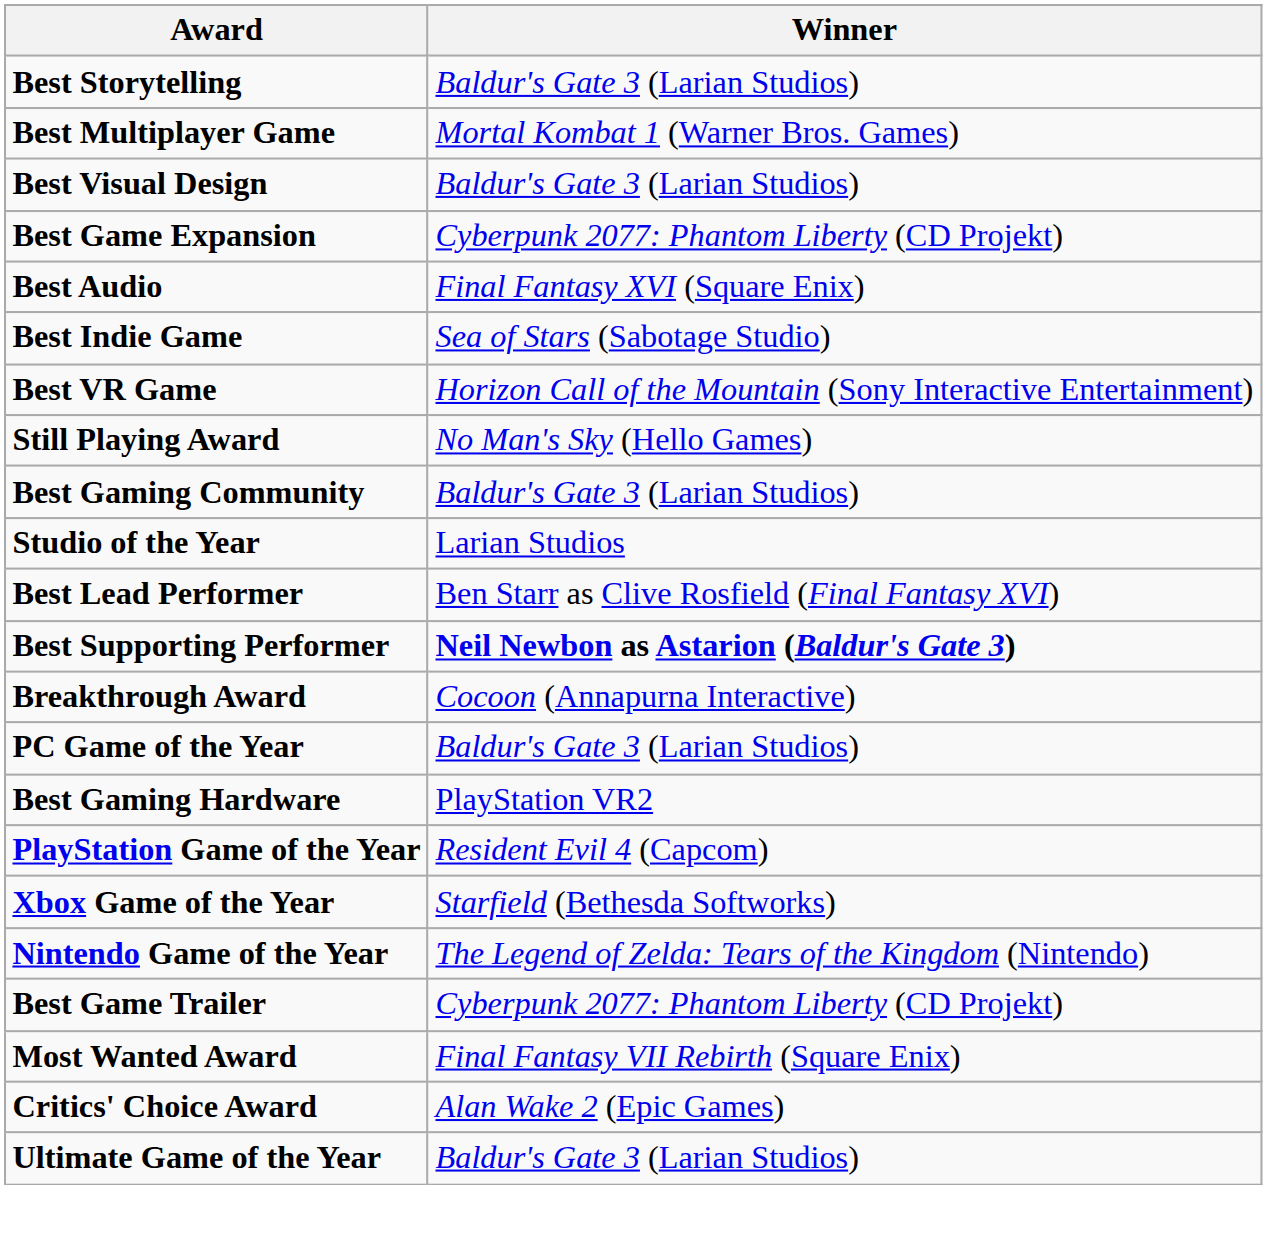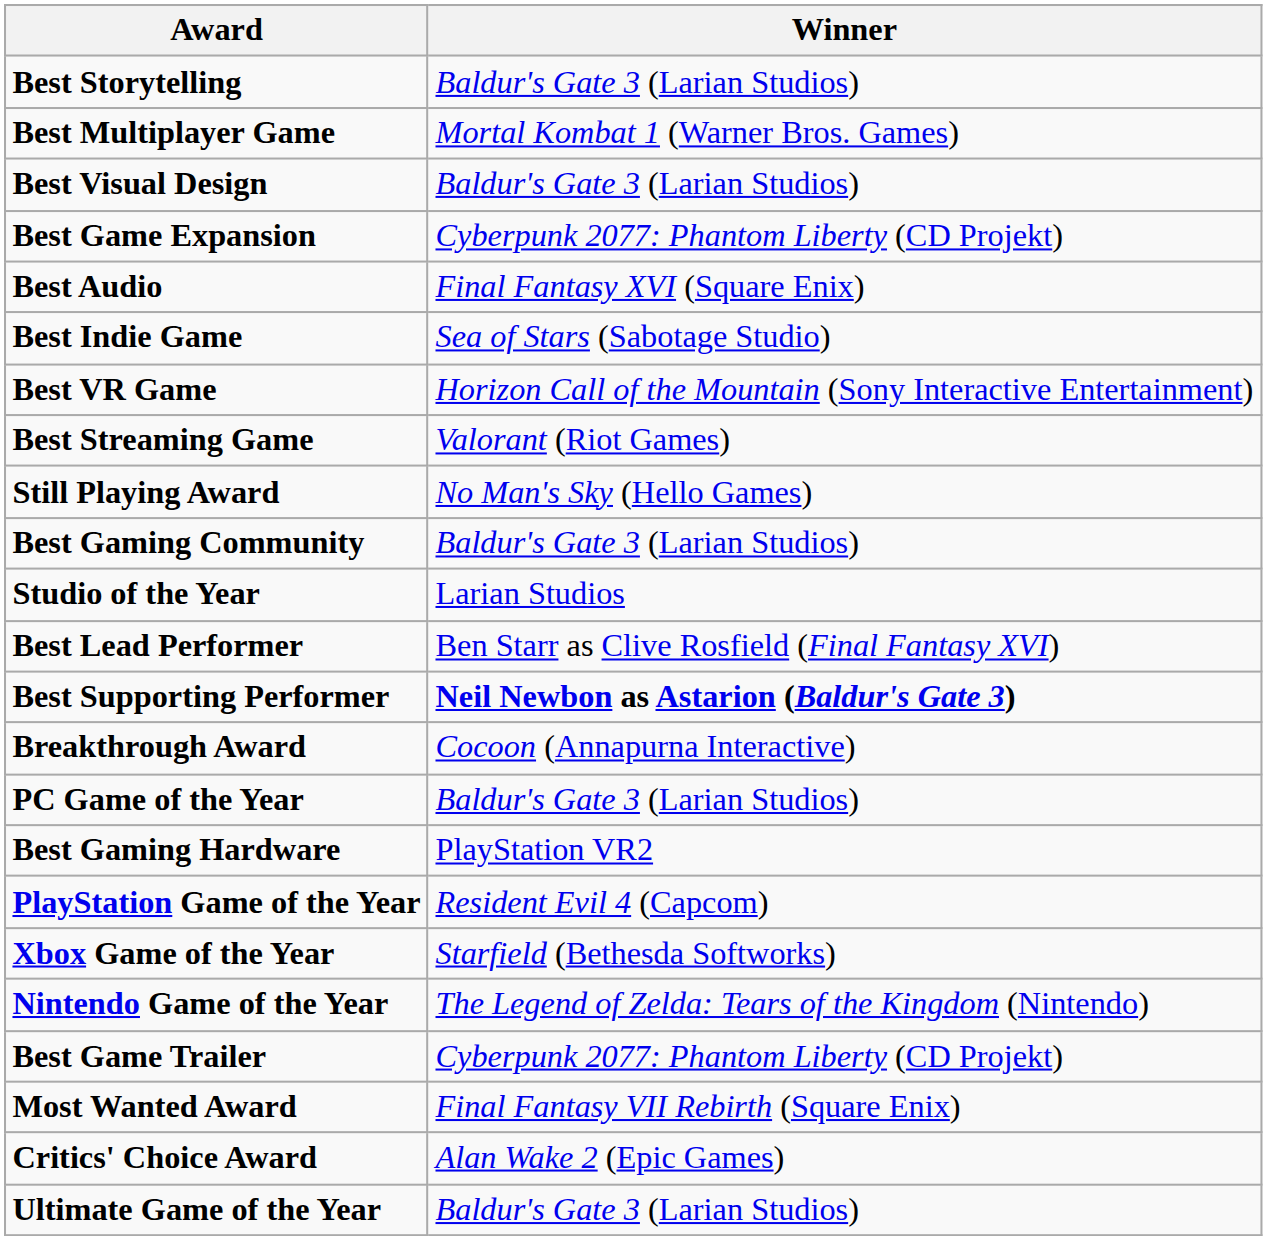 <table class="wikitable">
 <tr>
 <th><strong>Award</strong></th>
 <th><strong>Winner</strong></th>
 </tr>
 <tr>
 <td><strong>Best Storytelling</strong></td>
 <td><em><a href='#'>Baldur's Gate 3</a></em> (<a href='#'>Larian Studios</a>)</td>
 </tr>
 <tr>
 <td><strong>Best Multiplayer Game</strong></td>
 <td><em><a href='#'>Mortal Kombat 1</a></em> (<a href='#'>Warner Bros. Games</a>)</td>
 </tr>
 <tr>
 <td><strong>Best Visual Design</strong></td>
 <td><em><a href='#'>Baldur's Gate 3</a></em> (<a href='#'>Larian Studios</a>)</td>
 </tr>
 <tr>
 <td><strong>Best Game Expansion</strong></td>
 <td><a href='#'><em>Cyberpunk 2077: Phantom Liberty</em></a> (<a href='#'>CD Projekt</a>)</td>
 </tr>
 <tr>
 <td><strong>Best Audio</strong></td>
 <td><em><a href='#'>Final Fantasy XVI</a></em> (<a href='#'>Square Enix</a>)</td>
 </tr>
 <tr>
 <td><strong>Best Indie Game</strong></td>
 <td><em><a href='#'>Sea of Stars</a></em> (<a href='#'>Sabotage Studio</a>)</td>
 </tr>
 <tr>
 <td><strong>Best VR Game</strong></td>
 <td><em><a href='#'>Horizon Call of the Mountain</a></em> (<a href='#'>Sony Interactive Entertainment</a>)</td>
+</tr>
+<tr>
+<td><strong>Best Streaming Game</strong></td>
+<td><em><a href='#'>Valorant</a></em> (<a href='#'>Riot Games</a>)</td>
 </tr>
 <tr>
 <td><strong>Still Playing Award</strong></td>
 <td><em><a href='#'>No Man's Sky</a></em> (<a href='#'>Hello Games</a>)</td>
 </tr>
 <tr>
 <td><strong>Best Gaming Community</strong></td>
 <td><em><a href='#'>Baldur's Gate 3</a></em> (<a href='#'>Larian Studios</a>)</td>
 </tr>
 <tr>
 <td><strong>Studio of the Year</strong></td>
 <td><a href='#'>Larian Studios</a></td>
 </tr>
 <tr>
 <td><strong>Best Lead Performer</strong></td>
 <td><a href='#'>Ben Starr</a> as <a href='#'>Clive Rosfield</a> (<em><a href='#'>Final Fantasy XVI</a></em>)</td>
 </tr>
 <tr>
 <td><strong>Best Supporting Performer</strong></td>
 <td><strong><a href='#'>Neil Newbon</a> as <a href='#'>Astarion</a> (<em><a href='#'>Baldur's Gate 3</a></em>)</strong></td>
 </tr>
 <tr>
 <td><strong>Breakthrough Award</strong></td>
 <td><a href='#'><em>Cocoon</em></a> (<a href='#'>Annapurna Interactive</a>)</td>
 </tr>
 <tr>
 <td><strong>PC Game of the Year</strong></td>
 <td><em><a href='#'>Baldur's Gate 3</a></em> (<a href='#'>Larian Studios</a>)</td>
 </tr>
 <tr>
 <td><strong>Best Gaming Hardware</strong></td>
 <td><a href='#'>PlayStation VR2</a></td>
 </tr>
 <tr>
 <td><strong><a href='#'>PlayStation</a> Game of the Year</strong></td>
 <td><a href='#'><em>Resident Evil 4</em></a> (<a href='#'>Capcom</a>)</td>
 </tr>
 <tr>
 <td><strong><a href='#'>Xbox</a> Game of the Year</strong></td>
 <td><a href='#'><em>Starfield</em></a> (<a href='#'>Bethesda Softworks</a>)</td>
 </tr>
 <tr>
 <td><strong><a href='#'>Nintendo</a> Game of the Year</strong></td>
 <td><em><a href='#'>The Legend of Zelda: Tears of the Kingdom</a></em> (<a href='#'>Nintendo</a>)</td>
 </tr>
 <tr>
 <td><strong>Best Game Trailer</strong></td>
 <td><a href='#'><em>Cyberpunk 2077: Phantom Liberty</em></a> (<a href='#'>CD Projekt</a>)</td>
 </tr>
 <tr>
 <td><strong>Most Wanted Award</strong></td>
 <td><em><a href='#'>Final Fantasy VII Rebirth</a></em> (<a href='#'>Square Enix</a>)</td>
 </tr>
 <tr>
 <td><strong>Critics' Choice Award</strong></td>
 <td><em><a href='#'>Alan Wake 2</a></em> (<a href='#'>Epic Games</a>)</td>
 </tr>
 <tr>
 <td><strong>Ultimate Game of the Year</strong></td>
 <td><em><a href='#'>Baldur's Gate 3</a></em> (<a href='#'>Larian Studios</a>)</td>
 </tr>
 </table>
